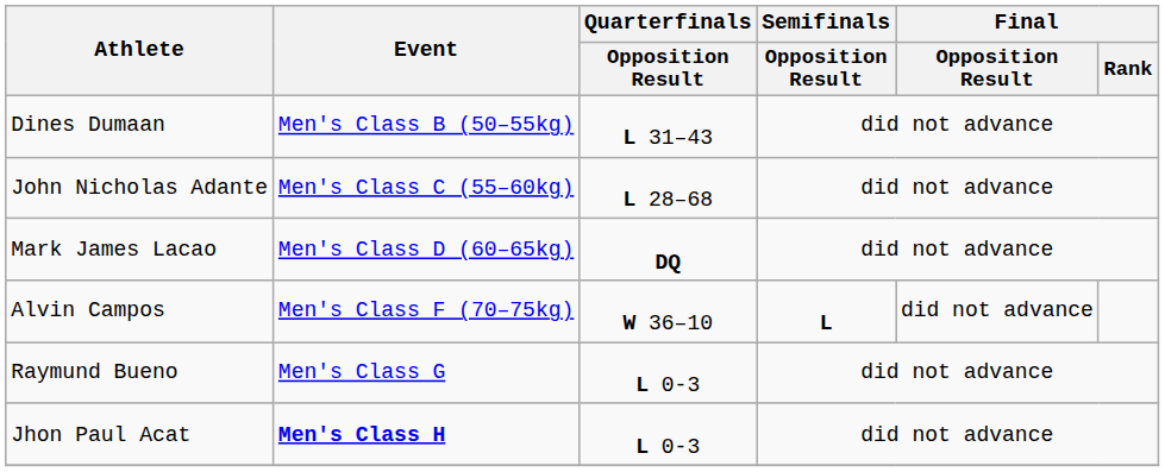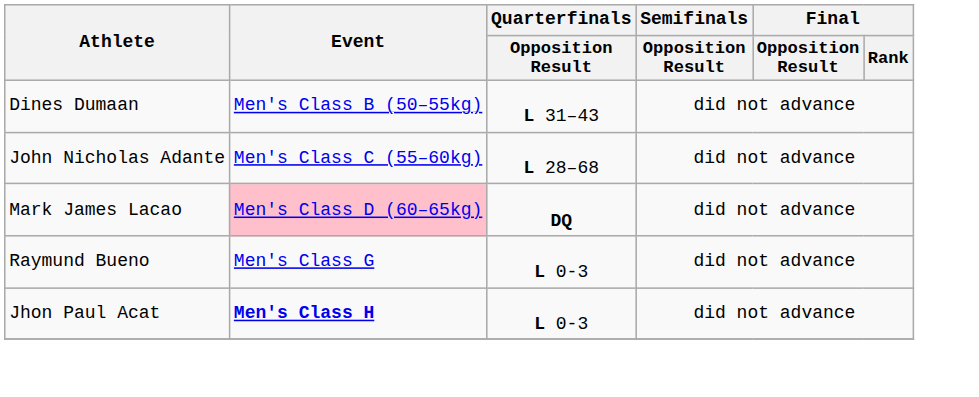 <table class=wikitable style="font-size:90%; text-align:center">
 <tr>
 <th rowspan=2>Athlete</th>
 <th rowspan=2>Event</th>
 <th>Quarterfinals</th>
 <th>Semifinals</th>
 <th colspan=2>Final</th>
 </tr>
 <tr style="font-size:95%">
 <th>Opposition<br>Result</th>
 <th>Opposition<br>Result</th>
 <th>Opposition<br>Result</th>
 <th>Rank</th>
 </tr>
 <tr>
 <td align=left>Dines Dumaan</td>
 <td align=left><a href='#'>Men's Class B (50–55kg)</a></td>
 <td> <br><strong>L</strong> 31–43</td>
 <td colspan="3">did not advance</td>
 </tr>
 <tr>
 <td align=left>John Nicholas Adante</td>
 <td align=left><a href='#'>Men's Class C (55–60kg)</a></td>
 <td> <br><strong>L</strong> 28–68</td>
 <td colspan="3">did not advance</td>
 </tr>
 <tr>
 <td align=left>Mark James Lacao</td>
-<td align=left><a href='#'>Men's Class D (60–65kg)</a></td>
+<td align=left style="background: pink;"><a href='#'>Men's Class D (60–65kg)</a></td>
 <td> <br><strong>DQ</strong></td>
 <td colspan="3">did not advance</td>
-</tr>
-<tr>
-<td align=left>Alvin Campos</td>
-<td align=left><a href='#'>Men's Class F (70–75kg)</a></td>
-<td> <br> <strong>W</strong> 36–10</td>
-<td> <br> <strong>L</strong></td>
-<td colspan="1">did not advance</td>
-<td></td>
 </tr>
 <tr>
 <td align=left>Raymund Bueno</td>
 <td align=left><a href='#'>Men's Class G</a></td>
 <td> <br><strong>L</strong> 0-3</td>
 <td colspan="3">did not advance</td>
 </tr>
 <tr>
 <td align=left>Jhon Paul Acat</td>
 <td align=left><strong><a href='#'>Men's Class H</a></strong></td>
 <td> <br><strong>L</strong> 0-3</td>
 <td colspan="3">did not advance</td>
 </tr>
 <tr>
 </tr>
 </table>
